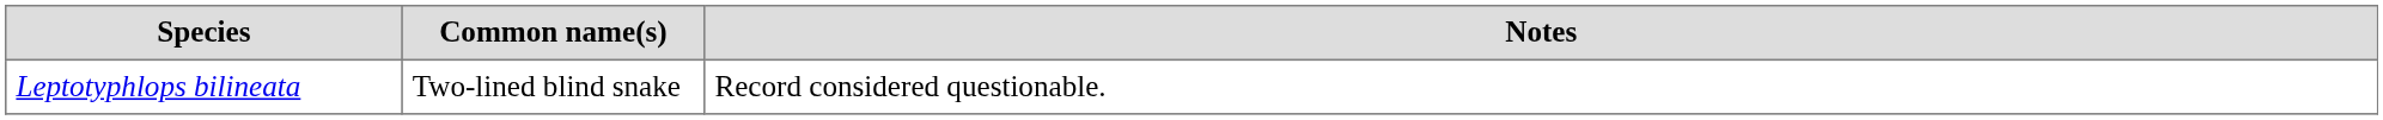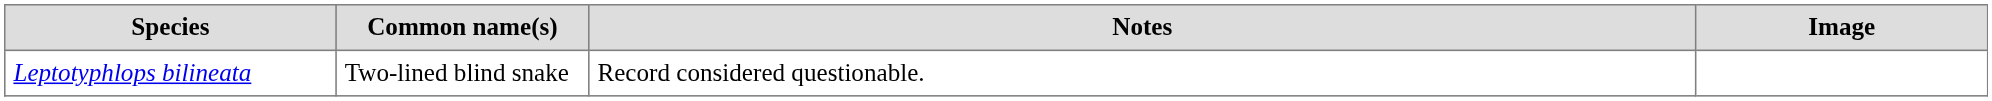 <table border=1 style="border-collapse:collapse;" cellpadding=5 width=100%>
 <tr bgcolor=#DDDDDD align=center>
 <th width=200px>Species</th>
 <th width=150px>Common name(s)</th>
 <th>Notes</th>
+<th width=175px>Image</th>
 </tr>
 <tr>
 <td><em><a href='#'>Leptotyphlops bilineata</a></em></td>
 <td>Two-lined blind snake</td>
 <td>Record considered questionable.</td>
+<td></td>
 </tr>
 </table>
